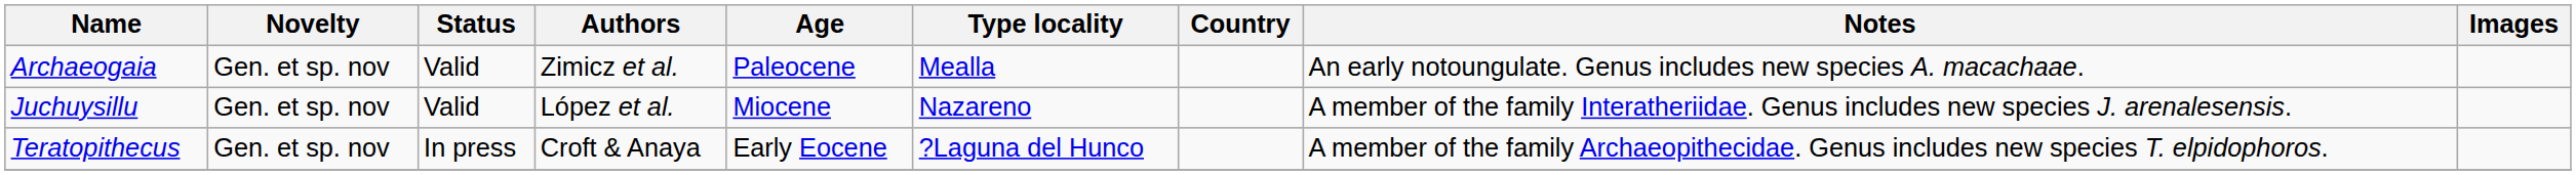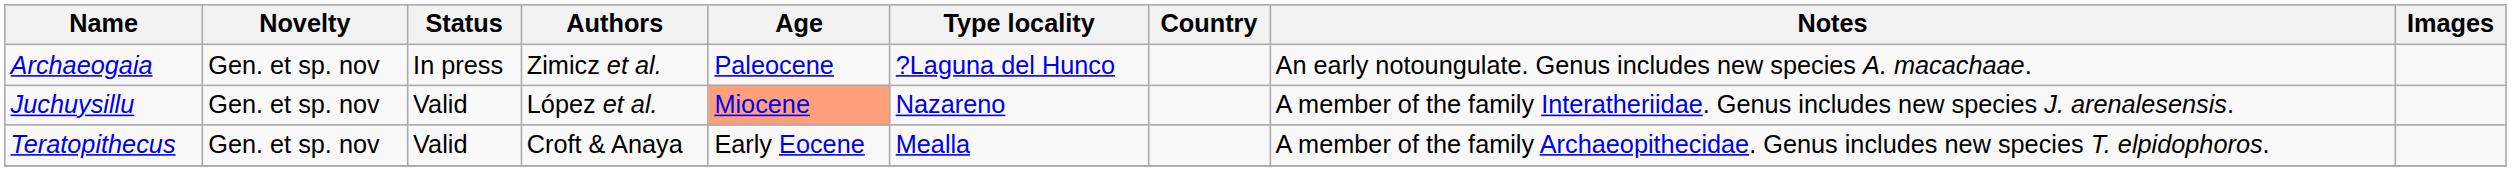 <table class="wikitable sortable" align="center" width="100%">
 <tr>
 <th>Name</th>
 <th>Novelty</th>
 <th>Status</th>
 <th>Authors</th>
 <th>Age</th>
 <th>Type locality</th>
 <th>Country</th>
 <th>Notes</th>
 <th>Images</th>
 </tr>
 <tr>
 <td><em><a href='#'>Archaeogaia</a></em></td>
 <td>Gen. et sp. nov</td>
-<td>Valid</td>
+<td>In press</td>
 <td>Zimicz <em>et al.</em></td>
 <td><a href='#'>Paleocene</a></td>
-<td><a href='#'>Mealla</a></td>
+<td><a href='#'>?Laguna del Hunco</a></td>
 <td></td>
 <td>An early notoungulate. Genus includes new species <em>A. macachaae</em>.</td>
 <td></td>
 </tr>
 <tr>
 <td><em><a href='#'>Juchuysillu</a></em></td>
 <td>Gen. et sp. nov</td>
 <td>Valid</td>
 <td>López <em>et al.</em></td>
-<td><a href='#'>Miocene</a></td>
+<td style="background: lightsalmon;"><a href='#'>Miocene</a></td>
 <td><a href='#'>Nazareno</a></td>
 <td></td>
 <td>A member of the family <a href='#'>Interatheriidae</a>. Genus includes new species <em>J. arenalesensis</em>.</td>
 <td></td>
 </tr>
 <tr>
 <td><em><a href='#'>Teratopithecus</a></em></td>
 <td>Gen. et sp. nov</td>
-<td>In press</td>
+<td>Valid</td>
 <td>Croft & Anaya</td>
 <td>Early <a href='#'>Eocene</a></td>
-<td><a href='#'>?Laguna del Hunco</a></td>
+<td><a href='#'>Mealla</a></td>
 <td></td>
 <td>A member of the family <a href='#'>Archaeopithecidae</a>. Genus includes new species <em>T. elpidophoros</em>.</td>
 <td></td>
 </tr>
 <tr>
 </tr>
 </table>
